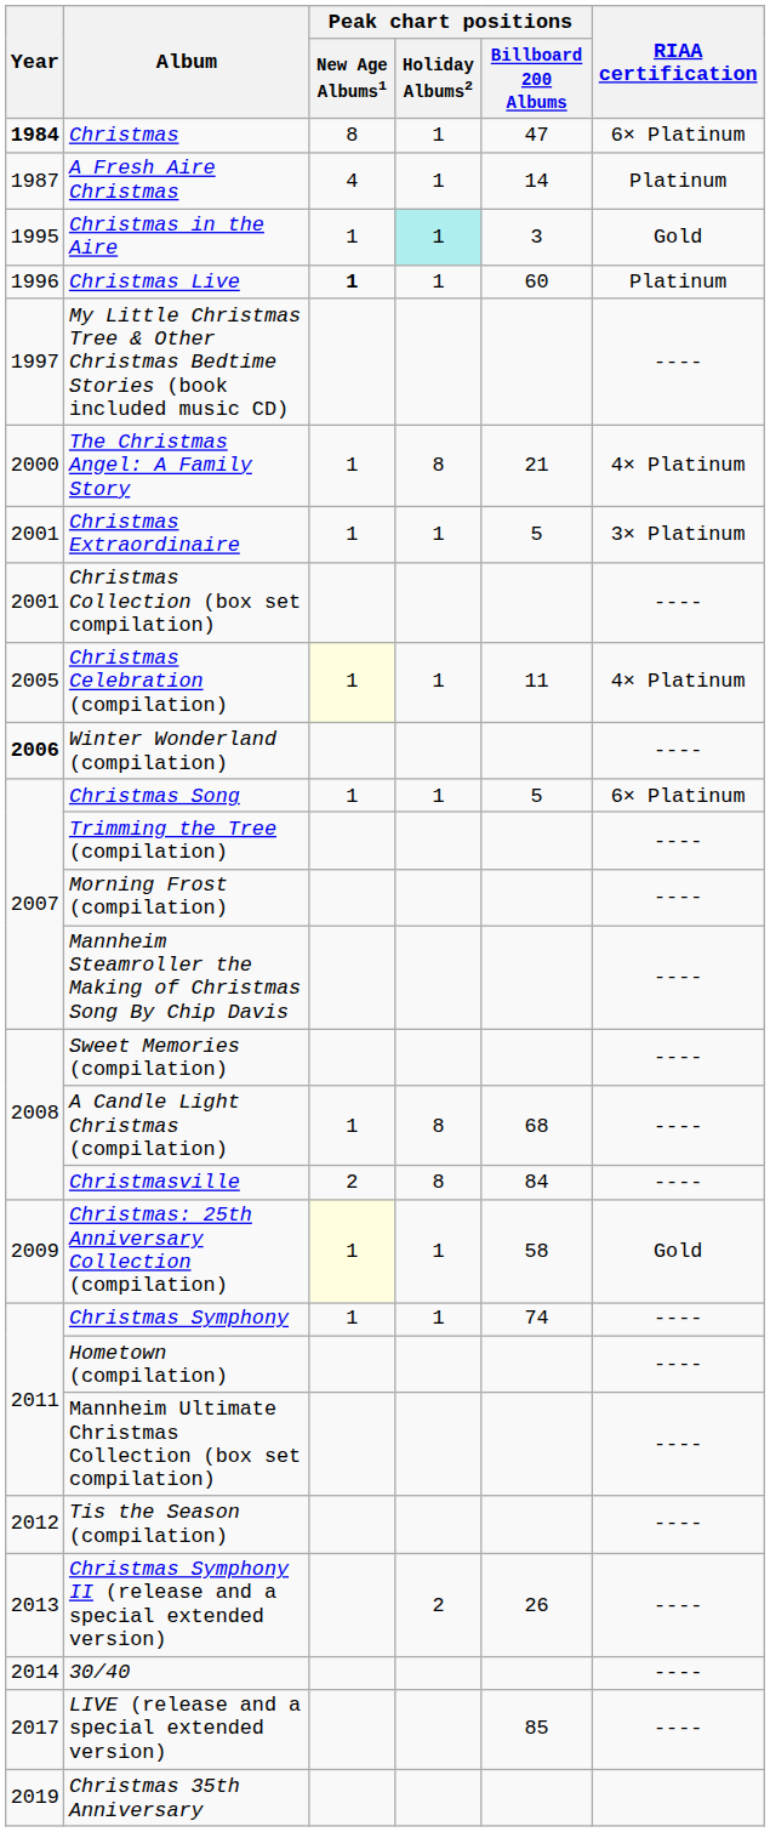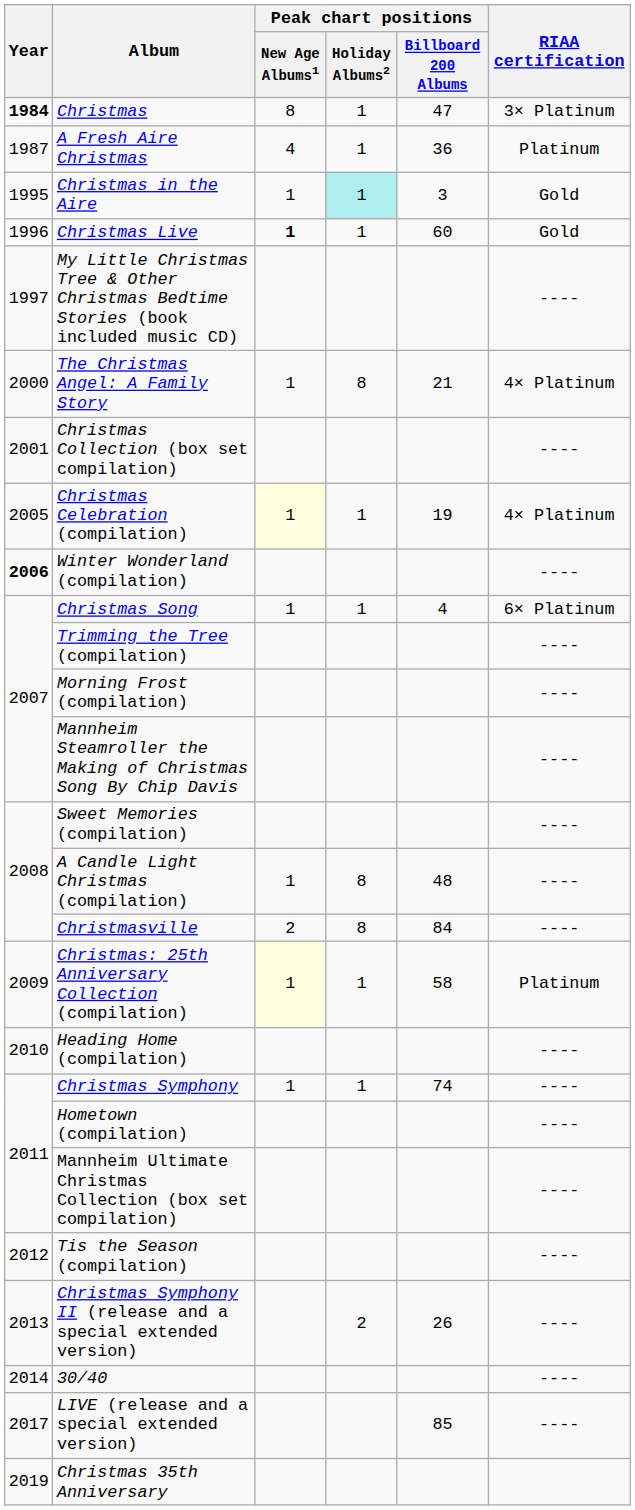 <table class="wikitable"  style="width:55%; text-align:center;">
 <tr>
 <th rowspan="2">Year</th>
 <th rowspan="2">Album</th>
 <th colspan="3">Peak chart positions</th>
 <th rowspan="2"><strong><a href='#'>RIAA certification</a></strong></th>
 </tr>
 <tr>
 <th><small>New Age Albums<sup>1</sup></small></th>
 <th><small>Holiday Albums<sup>2</sup></small></th>
 <th><small><a href='#'>Billboard 200 Albums</a></small></th>
 </tr>
 <tr style="text-align:center;">
 <td><strong>1984</strong></td>
 <td align="left"><em><a href='#'>Christmas</a></em></td>
 <td>8</td>
 <td>1</td>
 <td>47</td>
-<td>6× Platinum</td>
+<td>3× Platinum</td>
 </tr>
 <tr style="text-align:center;">
 <td>1987</td>
 <td align="left"><em><a href='#'>A Fresh Aire Christmas</a></em></td>
 <td>4</td>
 <td>1</td>
-<td>14</td>
+<td>36</td>
 <td>Platinum</td>
 </tr>
 <tr style="text-align:center;">
 <td>1995</td>
 <td align="left"><em><a href='#'>Christmas in the Aire</a></em></td>
 <td>1</td>
 <td style="background: paleturquoise;">1</td>
 <td>3</td>
 <td>Gold</td>
 </tr>
 <tr style="text-align:center;">
 <td>1996</td>
 <td align="left"><em><a href='#'>Christmas Live</a></em></td>
 <td><strong>1</strong></td>
 <td>1</td>
 <td>60</td>
-<td>Platinum</td>
+<td>Gold</td>
 </tr>
 <tr style="text-align:center;">
 <td>1997</td>
 <td align="left"><em>My Little Christmas Tree & Other Christmas Bedtime Stories</em> (book included music CD)</td>
 <td></td>
 <td></td>
 <td></td>
 <td>----</td>
 </tr>
 <tr style="text-align:center;">
 <td>2000</td>
 <td align="left"><em><a href='#'>The Christmas Angel: A Family Story</a></em></td>
 <td>1</td>
 <td>8</td>
 <td>21</td>
 <td>4× Platinum</td>
 </tr>
 <tr style="text-align:center;">
 <td>2001</td>
-<td align="left"><em><a href='#'>Christmas Extraordinaire</a></em></td>
-<td>1</td>
-<td>1</td>
-<td>5</td>
-<td>3× Platinum</td>
-</tr>
-<tr style="text-align:center;">
-<td>2001</td>
 <td align="left"><em>Christmas Collection</em> (box set compilation)</td>
 <td></td>
 <td></td>
 <td></td>
 <td>----</td>
 </tr>
 <tr style="text-align:center;">
 <td>2005</td>
 <td align="left"><em><a href='#'>Christmas Celebration</a></em> (compilation)</td>
 <td style="background: lightyellow;">1</td>
 <td>1</td>
-<td>11</td>
+<td>19</td>
 <td>4× Platinum</td>
 </tr>
 <tr style="text-align:center;">
 <td><strong>2006</strong></td>
 <td align="left"><em>Winter Wonderland</em> (compilation)</td>
 <td></td>
 <td></td>
 <td></td>
 <td>----</td>
 </tr>
 <tr style="text-align:center;">
 <td rowspan="4">2007</td>
 <td align="left"><em><a href='#'>Christmas Song</a></em></td>
 <td>1</td>
 <td>1</td>
-<td>5</td>
+<td>4</td>
 <td>6× Platinum</td>
 </tr>
 <tr style="text-align:center;">
 <td align="left"><em><a href='#'>Trimming the Tree</a></em> (compilation)</td>
 <td></td>
 <td></td>
 <td></td>
 <td>----</td>
 </tr>
 <tr style="text-align:center;">
 <td align="left"><em>Morning Frost</em> (compilation)</td>
 <td></td>
 <td></td>
 <td></td>
 <td>----</td>
 </tr>
 <tr style="text-align:center;">
 <td align="left"><em>Mannheim Steamroller the Making of Christmas Song By Chip Davis</em></td>
 <td></td>
 <td></td>
 <td></td>
 <td>----</td>
 </tr>
 <tr style="text-align:center;">
 <td rowspan="3">2008</td>
 <td align="left"><em>Sweet Memories</em> (compilation)</td>
 <td></td>
 <td></td>
 <td></td>
 <td>----</td>
 </tr>
 <tr style="text-align:center;">
 <td align="left"><em>A Candle Light Christmas</em> (compilation)</td>
 <td>1</td>
 <td>8</td>
-<td>68</td>
+<td>48</td>
 <td>----</td>
 </tr>
 <tr style="text-align:center;">
 <td align="left"><em><a href='#'>Christmasville</a></em></td>
 <td>2</td>
 <td>8</td>
 <td>84</td>
 <td>----</td>
 </tr>
 <tr style="text-align:center;">
 <td>2009</td>
 <td align="left"><em><a href='#'>Christmas: 25th Anniversary Collection</a></em> (compilation)</td>
 <td style="background: lightyellow;">1</td>
 <td>1</td>
 <td>58</td>
-<td>Gold</td>
+<td>Platinum</td>
+</tr>
+<tr style="text-align:center;">
+<td>2010</td>
+<td align="left"><em>Heading Home</em> (compilation)</td>
+<td></td>
+<td></td>
+<td></td>
+<td>----</td>
 </tr>
 <tr style="text-align:center;">
 <td rowspan="3">2011</td>
 <td align="left"><em><a href='#'>Christmas Symphony</a></em></td>
 <td>1</td>
 <td>1</td>
 <td>74</td>
 <td>----</td>
 </tr>
 <tr style="text-align:center;">
 <td align="left"><em>Hometown</em> (compilation)</td>
 <td></td>
 <td></td>
 <td></td>
 <td>----</td>
 </tr>
 <tr style="text-align:center;">
 <td align="left">Mannheim Ultimate Christmas Collection (box set compilation)</td>
 <td></td>
 <td></td>
 <td></td>
 <td>----</td>
 </tr>
 <tr style="text-align:center;">
 <td>2012</td>
 <td align="left"><em>Tis the Season</em> (compilation)</td>
 <td></td>
 <td></td>
 <td></td>
 <td>----</td>
 </tr>
 <tr style="text-align:center;">
 <td>2013</td>
 <td align="left"><em><a href='#'>Christmas Symphony II</a></em> (release and a special extended version)</td>
 <td></td>
 <td>2</td>
 <td>26</td>
 <td>----</td>
 </tr>
 <tr style="text-align:center;">
 <td>2014</td>
 <td align="left"><em>30/40</em></td>
 <td></td>
 <td></td>
 <td></td>
 <td>----</td>
 </tr>
 <tr style="text-align:center;">
 <td>2017</td>
 <td align="left"><em>LIVE</em> (release and a special extended version)</td>
 <td></td>
 <td></td>
 <td>85</td>
 <td>----</td>
 </tr>
 <tr style="text-align:center;">
 <td>2019</td>
 <td align="left"><em>Christmas 35th Anniversary</em></td>
 <td></td>
 <td></td>
 <td></td>
 </tr>
 </table>
